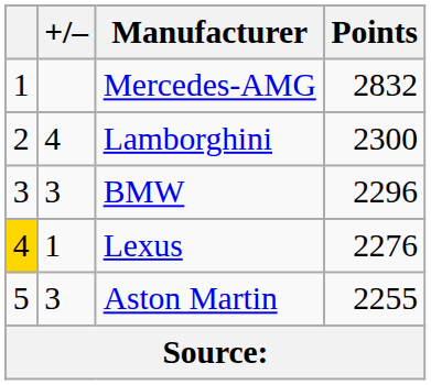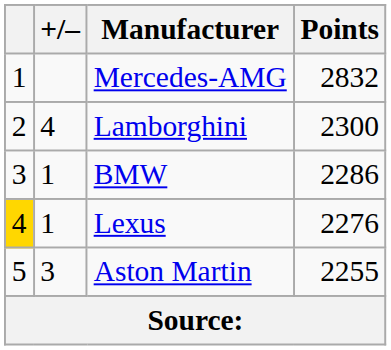 <table class="wikitable" style="font-size: 95%;">
 <tr>
 <th scope="col"></th>
 <th scope="col">+/–</th>
 <th scope="col">Manufacturer</th>
 <th scope="col">Points</th>
 </tr>
 <tr>
 <td align=center>1</td>
 <td align="left"></td>
 <td> <a href='#'>Mercedes-AMG</a></td>
 <td align=right>2832</td>
 </tr>
 <tr>
 <td align=center>2</td>
 <td align=left> 4</td>
 <td> <a href='#'>Lamborghini</a></td>
 <td align=right>2300</td>
 </tr>
 <tr>
 <td align=center>3</td>
-<td align="left"> 3</td>
+<td align="left"> 1</td>
 <td> <a href='#'>BMW</a></td>
-<td align=right>2296</td>
+<td align=right>2286</td>
 </tr>
 <tr>
 <td align=center style="background: gold;">4</td>
 <td align="left"> 1</td>
 <td> <a href='#'>Lexus</a></td>
 <td align=right>2276</td>
 </tr>
 <tr>
 <td align=center>5</td>
 <td align="left"> 3</td>
 <td> <a href='#'>Aston Martin</a></td>
 <td align=right>2255</td>
 </tr>
 <tr>
 <th colspan=5>Source:</th>
 </tr>
 </table>
